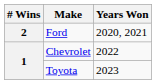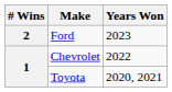 <table class="wikitable" style="font-size: 95%;">
 <tr>
 <th># Wins</th>
 <th>Make</th>
 <th>Years Won</th>
 </tr>
 <tr>
 <th>2</th>
 <td> <a href='#'>Ford</a></td>
-<td>2020, 2021</td>
+<td>2023</td>
 </tr>
 <tr>
 <th rowspan=2>1</th>
 <td> <a href='#'>Chevrolet</a></td>
 <td>2022</td>
 </tr>
 <tr>
 <td> <a href='#'>Toyota</a></td>
-<td>2023</td>
+<td>2020, 2021</td>
 </tr>
 </table>
